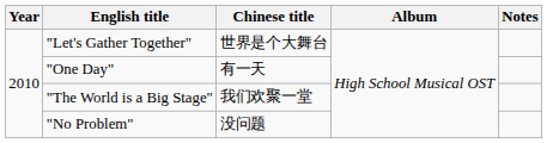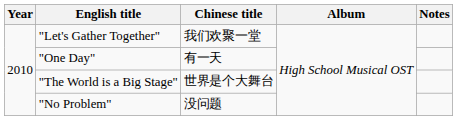 <table class="wikitable sortable">
 <tr>
 <th>Year</th>
 <th>English title</th>
 <th>Chinese title</th>
 <th>Album</th>
 <th>Notes</th>
 </tr>
 <tr>
 <td rowspan=4>2010</td>
 <td>"Let's Gather Together"</td>
-<td>世界是个大舞台</td>
+<td>我们欢聚一堂</td>
 <td rowspan=4><em>High School Musical OST</em></td>
 <td></td>
 </tr>
 <tr>
 <td>"One Day"</td>
 <td>有一天</td>
 <td></td>
 </tr>
 <tr>
 <td>"The World is a Big Stage"</td>
-<td>我们欢聚一堂</td>
+<td>世界是个大舞台</td>
 <td></td>
 </tr>
 <tr>
 <td>"No Problem"</td>
 <td>没问题</td>
 <td></td>
 </tr>
 </table>
